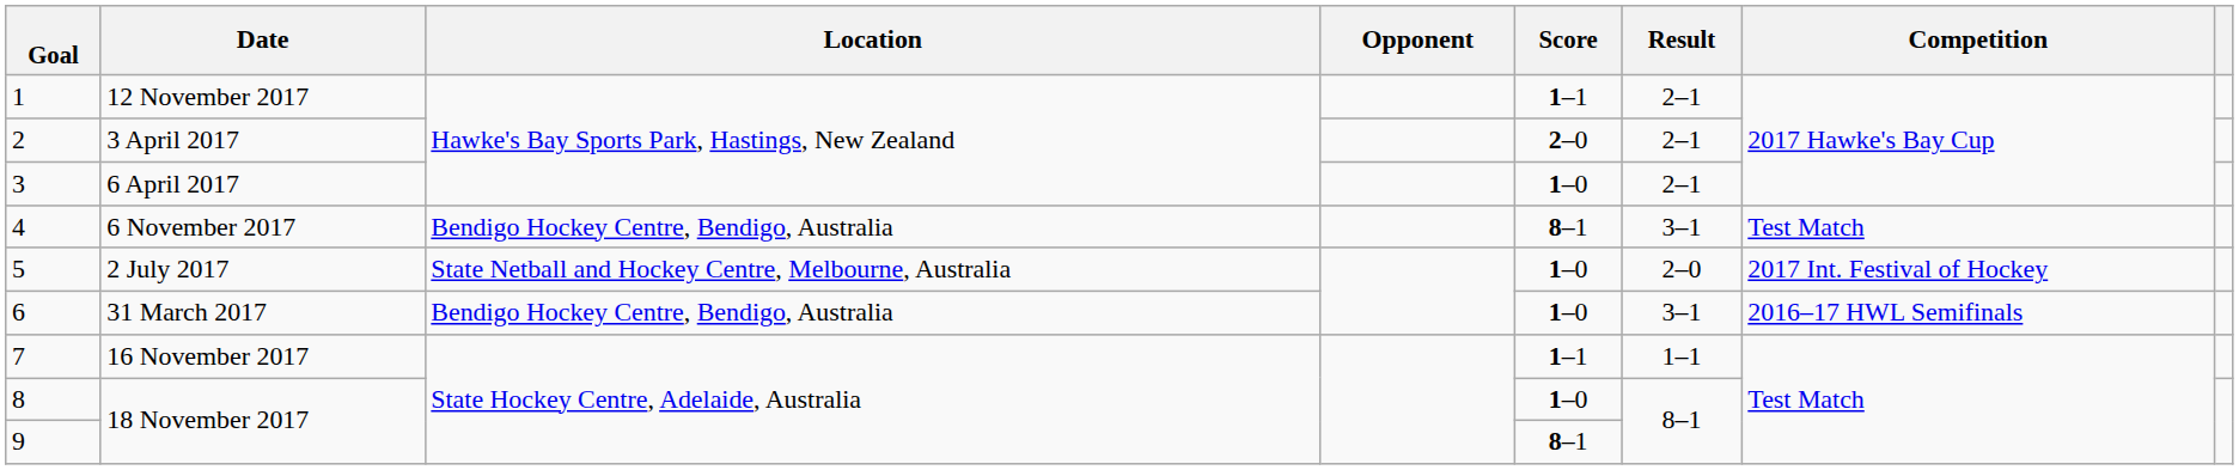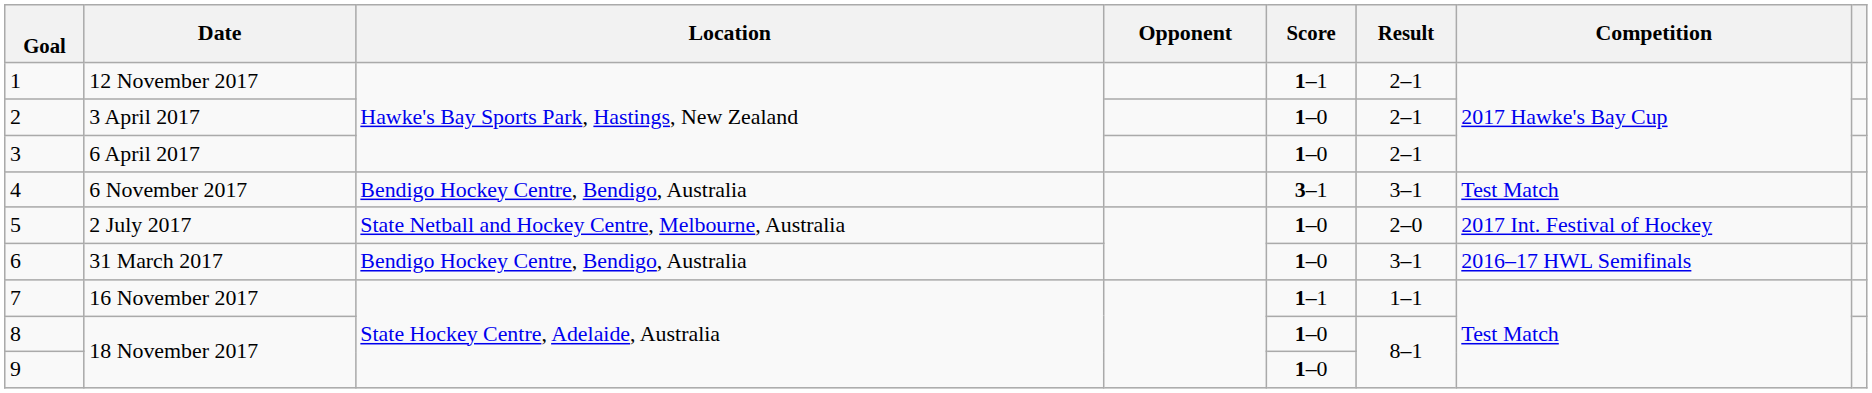 <table class="wikitable sortable" style="font-size:90%" width=97%>
 <tr>
 <th style="font-size:95%;" data-sort-type=number><br>Goal</th>
 <th align=center>Date</th>
 <th>Location</th>
 <th width=100>Opponent</th>
 <th data-sort-type="number" style="font-size:95%">Score</th>
 <th data-sort-type="number" style="font-size:95%">Result</th>
 <th>Competition</th>
 <th></th>
 </tr>
 <tr>
 <td>1</td>
 <td>12 November 2017</td>
 <td rowspan=3><a href='#'>Hawke's Bay Sports Park</a>, <a href='#'>Hastings</a>, New Zealand</td>
 <td></td>
 <td align="center"><strong>1</strong>–1</td>
 <td align="center">2–1</td>
 <td rowspan=3><a href='#'>2017 Hawke's Bay Cup</a></td>
 <td></td>
 </tr>
 <tr>
 <td>2</td>
 <td>3 April 2017</td>
 <td></td>
-<td align="center"><strong>2</strong>–0</td>
+<td align="center"><strong>1</strong>–0</td>
 <td align="center">2–1</td>
 <td></td>
 </tr>
 <tr>
 <td>3</td>
 <td>6 April 2017</td>
 <td></td>
 <td align="center"><strong>1</strong>–0</td>
 <td align="center">2–1</td>
 <td></td>
 </tr>
 <tr>
 <td>4</td>
 <td>6 November 2017</td>
 <td><a href='#'>Bendigo Hockey Centre</a>, <a href='#'>Bendigo</a>, Australia</td>
 <td></td>
-<td align="center"><strong>8</strong>–1</td>
+<td align="center"><strong>3</strong>–1</td>
 <td align="center">3–1</td>
 <td><a href='#'>Test Match</a></td>
 <td></td>
 </tr>
 <tr>
 <td>5</td>
 <td>2 July 2017</td>
 <td><a href='#'>State Netball and Hockey Centre</a>, <a href='#'>Melbourne</a>, Australia</td>
 <td rowspan=2></td>
 <td align="center"><strong>1</strong>–0</td>
 <td align="center">2–0</td>
 <td><a href='#'>2017 Int. Festival of Hockey</a></td>
 <td></td>
 </tr>
 <tr>
 <td>6</td>
 <td>31 March 2017</td>
 <td><a href='#'>Bendigo Hockey Centre</a>, <a href='#'>Bendigo</a>, Australia</td>
 <td align="center"><strong>1</strong>–0</td>
 <td align="center">3–1</td>
 <td><a href='#'>2016–17 HWL Semifinals</a></td>
 <td></td>
 </tr>
 <tr>
 <td>7</td>
 <td>16 November 2017</td>
 <td rowspan=3><a href='#'>State Hockey Centre</a>, <a href='#'>Adelaide</a>, Australia</td>
 <td rowspan=3></td>
 <td align="center"><strong>1</strong>–1</td>
 <td align="center">1–1</td>
 <td rowspan=3><a href='#'>Test Match</a></td>
 <td></td>
 </tr>
 <tr>
 <td>8</td>
 <td rowspan=2>18 November 2017</td>
 <td align="center"><strong>1</strong>–0</td>
 <td rowspan=2; align="center">8–1</td>
 <td rowspan=2></td>
 </tr>
 <tr>
 <td>9</td>
-<td align="center"><strong>8</strong>–1</td>
+<td align="center"><strong>1</strong>–0</td>
 </tr>
 </table>
